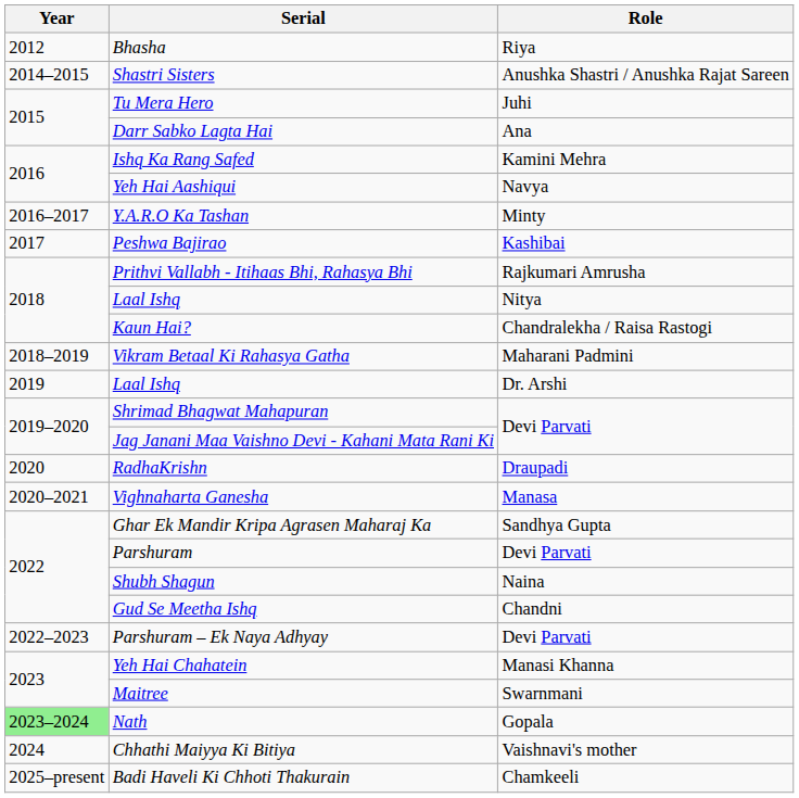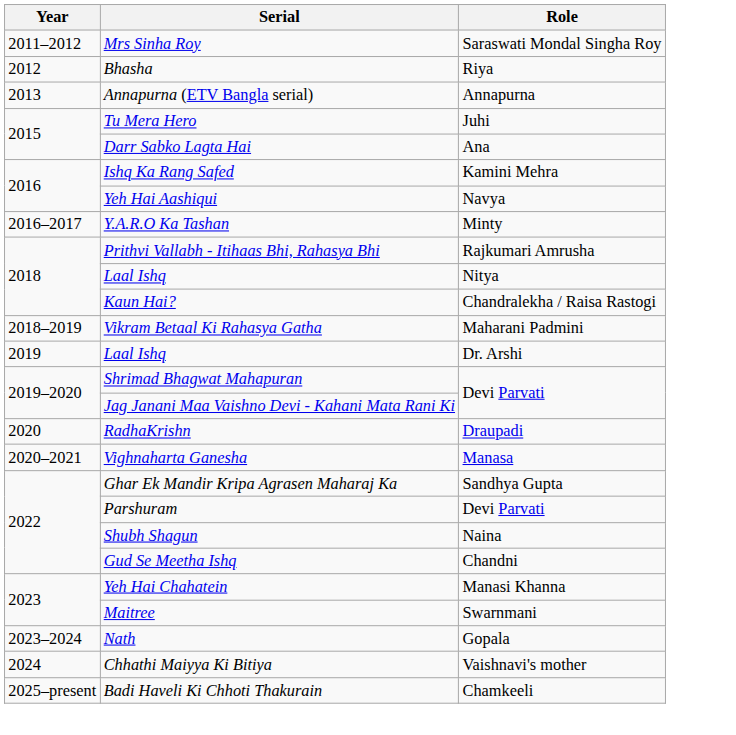 <table class="wikitable sortable">
 <tr>
 <th>Year</th>
 <th>Serial</th>
 <th>Role</th>
 </tr>
 <tr>
+<td>2011–2012</td>
+<td><em><a href='#'>Mrs Sinha Roy</a></em></td>
+<td>Saraswati Mondal Singha Roy</td>
+</tr>
+<tr>
 <td>2012</td>
 <td><em>Bhasha</em></td>
 <td>Riya</td>
 </tr>
 <tr>
-<td>2014–2015</td>
-<td><em><a href='#'>Shastri Sisters</a></em></td>
-<td>Anushka Shastri / Anushka Rajat Sareen</td>
+<td>2013</td>
+<td><em>Annapurna</em> (<a href='#'>ETV Bangla</a> serial)</td>
+<td>Annapurna</td>
 </tr>
 <tr>
 <td rowspan="2">2015</td>
 <td><em><a href='#'>Tu Mera Hero</a></em></td>
 <td>Juhi</td>
 </tr>
 <tr>
 <td><em><a href='#'>Darr Sabko Lagta Hai</a></em></td>
 <td>Ana</td>
 </tr>
 <tr>
 <td rowspan="2">2016</td>
 <td><em><a href='#'>Ishq Ka Rang Safed</a></em></td>
 <td>Kamini Mehra</td>
 </tr>
 <tr>
 <td><em><a href='#'>Yeh Hai Aashiqui</a></em></td>
 <td>Navya</td>
 </tr>
 <tr>
 <td>2016–2017</td>
 <td><em><a href='#'>Y.A.R.O Ka Tashan</a></em></td>
 <td>Minty</td>
-</tr>
-<tr>
-<td>2017</td>
-<td><em><a href='#'>Peshwa Bajirao</a></em></td>
-<td><a href='#'>Kashibai</a></td>
 </tr>
 <tr>
 <td rowspan="3">2018</td>
 <td><em><a href='#'>Prithvi Vallabh - Itihaas Bhi, Rahasya Bhi</a></em></td>
 <td>Rajkumari Amrusha</td>
 </tr>
 <tr>
 <td><em><a href='#'>Laal Ishq</a></em></td>
 <td>Nitya</td>
 </tr>
 <tr>
 <td><em><a href='#'>Kaun Hai?</a></em></td>
 <td>Chandralekha / Raisa Rastogi</td>
 </tr>
 <tr>
 <td>2018–2019</td>
 <td><em><a href='#'>Vikram Betaal Ki Rahasya Gatha</a></em></td>
 <td>Maharani Padmini</td>
 </tr>
 <tr>
 <td>2019</td>
 <td><em><a href='#'>Laal Ishq</a></em></td>
 <td>Dr. Arshi</td>
 </tr>
 <tr>
 <td rowspan="2">2019–2020</td>
 <td><em><a href='#'>Shrimad Bhagwat Mahapuran</a></em></td>
 <td rowspan="2">Devi <a href='#'>Parvati</a></td>
 </tr>
 <tr>
 <td><em><a href='#'>Jag Janani Maa Vaishno Devi - Kahani Mata Rani Ki</a></em></td>
 </tr>
 <tr>
 <td>2020</td>
 <td><em><a href='#'>RadhaKrishn</a></em></td>
 <td><a href='#'>Draupadi</a></td>
 </tr>
 <tr>
 <td>2020–2021</td>
 <td><em><a href='#'>Vighnaharta Ganesha</a></em></td>
 <td><a href='#'>Manasa</a></td>
 </tr>
 <tr>
 <td rowspan="4">2022</td>
 <td><em>Ghar Ek Mandir Kripa Agrasen Maharaj Ka</em></td>
 <td>Sandhya Gupta</td>
 </tr>
 <tr>
 <td><em>Parshuram</em></td>
 <td>Devi <a href='#'>Parvati</a></td>
 </tr>
 <tr>
 <td><em><a href='#'>Shubh Shagun</a></em></td>
 <td>Naina</td>
 </tr>
 <tr>
 <td><em><a href='#'>Gud Se Meetha Ishq</a></em></td>
 <td>Chandni</td>
 </tr>
 <tr>
-<td>2022–2023</td>
-<td><em>Parshuram – Ek Naya Adhyay</em></td>
-<td>Devi <a href='#'>Parvati</a></td>
-</tr>
-<tr>
 <td rowspan="2">2023</td>
 <td><em><a href='#'>Yeh Hai Chahatein</a></em></td>
 <td>Manasi Khanna</td>
 </tr>
 <tr>
 <td><em> <a href='#'>Maitree</a></em></td>
 <td>Swarnmani</td>
 </tr>
 <tr>
-<td style="background: lightgreen;">2023–2024</td>
+<td>2023–2024</td>
 <td><em><a href='#'>Nath</a></em></td>
 <td>Gopala</td>
 </tr>
 <tr>
 <td>2024</td>
 <td><em>Chhathi Maiyya Ki Bitiya</em></td>
 <td>Vaishnavi's mother</td>
 </tr>
 <tr>
 <td>2025–present</td>
 <td><em>Badi Haveli Ki Chhoti Thakurain</em></td>
 <td>Chamkeeli</td>
 </tr>
 </table>
